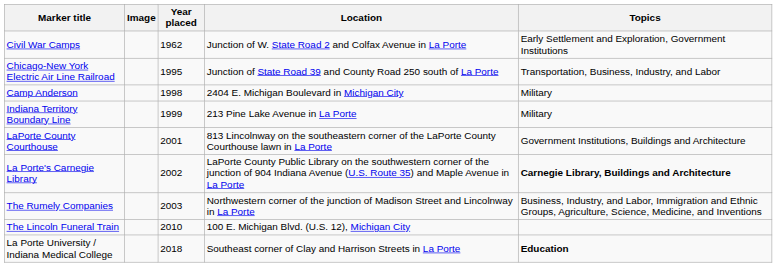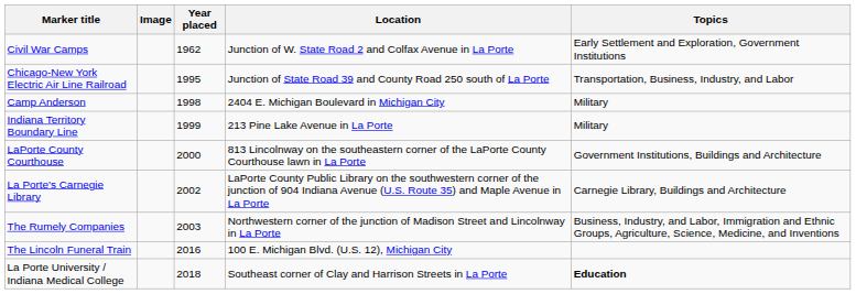 <table class="wikitable sortable" style="width:98%">
 <tr>
 <th>Marker title</th>
 <th class="unsortable">Image</th>
 <th>Year placed</th>
 <th>Location</th>
 <th>Topics</th>
 </tr>
 <tr>
 <td><a href='#'>Civil War Camps</a></td>
 <td></td>
 <td>1962</td>
 <td>Junction of W. <a href='#'>State Road 2</a> and Colfax Avenue in <a href='#'>La Porte</a><br><small></small></td>
 <td>Early Settlement and Exploration, Government Institutions</td>
 </tr>
 <tr ->
 <td><a href='#'>Chicago-New York Electric Air Line Railroad</a></td>
 <td></td>
 <td>1995</td>
 <td>Junction of <a href='#'>State Road 39</a> and County Road 250 south of <a href='#'>La Porte</a><br><small></small></td>
 <td>Transportation, Business, Industry, and Labor</td>
 </tr>
 <tr ->
 <td><a href='#'>Camp Anderson</a></td>
 <td></td>
 <td>1998</td>
 <td>2404 E. Michigan Boulevard in <a href='#'>Michigan City</a><br><small></small></td>
 <td>Military</td>
 </tr>
 <tr ->
 <td><a href='#'>Indiana Territory Boundary Line</a></td>
 <td></td>
 <td>1999</td>
 <td>213 Pine Lake Avenue in <a href='#'>La Porte</a><br><small></small></td>
 <td>Military</td>
 </tr>
 <tr ->
 <td><a href='#'>LaPorte County Courthouse</a></td>
 <td></td>
-<td>2001</td>
+<td>2000</td>
 <td>813 Lincolnway on the southeastern corner of the LaPorte County Courthouse lawn in <a href='#'>La Porte</a><br><small></small></td>
 <td>Government Institutions, Buildings and Architecture</td>
 </tr>
 <tr ->
 <td><a href='#'>La Porte's Carnegie Library</a></td>
 <td></td>
 <td>2002</td>
 <td>LaPorte County Public Library on the southwestern corner of the junction of 904 Indiana Avenue (<a href='#'>U.S. Route 35</a>) and Maple Avenue in <a href='#'>La Porte</a><br><small></small></td>
-<td><strong>Carnegie Library, Buildings and Architecture</strong></td>
+<td>Carnegie Library, Buildings and Architecture</td>
 </tr>
 <tr ->
 <td><a href='#'>The Rumely Companies</a></td>
 <td></td>
 <td>2003</td>
 <td>Northwestern corner of the junction of Madison Street and Lincolnway in <a href='#'>La Porte</a><br><small></small></td>
 <td>Business, Industry, and Labor, Immigration and Ethnic Groups, Agriculture, Science, Medicine, and Inventions</td>
 </tr>
 <tr ->
 <td><a href='#'>The Lincoln Funeral Train</a></td>
 <td></td>
-<td>2010</td>
+<td>2016</td>
 <td>100 E. Michigan Blvd. (U.S. 12), <a href='#'>Michigan City</a></td>
 <td></td>
 </tr>
 <tr>
 <td>La Porte University / Indiana Medical College</td>
 <td></td>
 <td>2018</td>
 <td>Southeast corner of Clay and Harrison Streets in <a href='#'>La Porte</a><br><small></small></td>
 <td><strong>Education</strong></td>
 </tr>
 </table>
